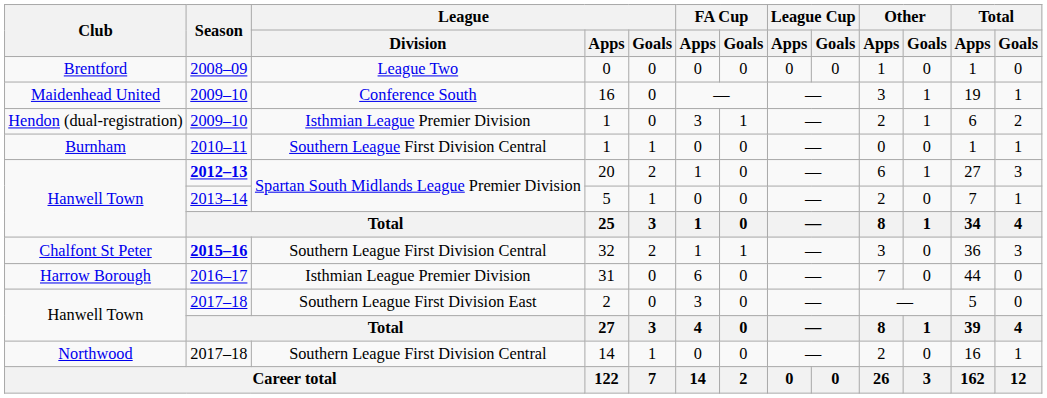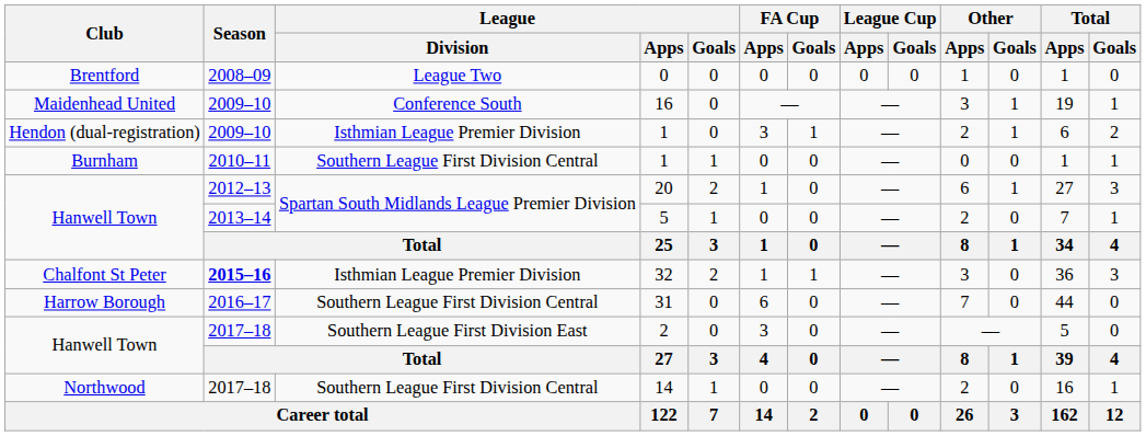 <table class="wikitable" style="text-align: center;">
 <tr>
 <th rowspan="2">Club</th>
 <th rowspan="2">Season</th>
 <th colspan="3">League</th>
 <th colspan="2">FA Cup</th>
 <th colspan="2">League Cup</th>
 <th colspan="2">Other</th>
 <th colspan="2">Total</th>
 </tr>
 <tr>
 <th>Division</th>
 <th>Apps</th>
 <th>Goals</th>
 <th>Apps</th>
 <th>Goals</th>
 <th>Apps</th>
 <th>Goals</th>
 <th>Apps</th>
 <th>Goals</th>
 <th>Apps</th>
 <th>Goals</th>
 </tr>
 <tr>
 <td><a href='#'>Brentford</a></td>
 <td><a href='#'>2008–09</a></td>
 <td><a href='#'>League Two</a></td>
 <td>0</td>
 <td>0</td>
 <td>0</td>
 <td>0</td>
 <td>0</td>
 <td>0</td>
 <td>1</td>
 <td>0</td>
 <td>1</td>
 <td>0</td>
 </tr>
 <tr>
 <td><a href='#'>Maidenhead United</a></td>
 <td><a href='#'>2009–10</a></td>
 <td><a href='#'>Conference South</a></td>
 <td>16</td>
 <td>0</td>
 <td colspan="2">—</td>
 <td colspan="2">—</td>
 <td>3</td>
 <td>1</td>
 <td>19</td>
 <td>1</td>
 </tr>
 <tr>
 <td><a href='#'>Hendon</a> (dual-registration)</td>
 <td><a href='#'>2009–10</a></td>
 <td><a href='#'>Isthmian League</a> Premier Division</td>
 <td>1</td>
 <td>0</td>
 <td>3</td>
 <td>1</td>
 <td colspan="2">—</td>
 <td>2</td>
 <td>1</td>
 <td>6</td>
 <td>2</td>
 </tr>
 <tr>
 <td><a href='#'>Burnham</a></td>
 <td><a href='#'>2010–11</a></td>
 <td><a href='#'>Southern League</a> First Division Central</td>
 <td>1</td>
 <td>1</td>
 <td>0</td>
 <td>0</td>
 <td colspan="2">—</td>
 <td>0</td>
 <td>0</td>
 <td>1</td>
 <td>1</td>
 </tr>
 <tr>
 <td rowspan="3"><a href='#'>Hanwell Town</a></td>
-<td><strong><a href='#'>2012–13</a></strong></td>
+<td><a href='#'>2012–13</a></td>
 <td rowspan="2"><a href='#'>Spartan South Midlands League</a> Premier Division</td>
 <td>20</td>
 <td>2</td>
 <td>1</td>
 <td>0</td>
 <td colspan="2">—</td>
 <td>6</td>
 <td>1</td>
 <td>27</td>
 <td>3</td>
 </tr>
 <tr>
 <td><a href='#'>2013–14</a></td>
 <td>5</td>
 <td>1</td>
 <td>0</td>
 <td>0</td>
 <td colspan="2">—</td>
 <td>2</td>
 <td>0</td>
 <td>7</td>
 <td>1</td>
 </tr>
 <tr>
 <th colspan="2">Total</th>
 <th>25</th>
 <th>3</th>
 <th>1</th>
 <th>0</th>
 <th colspan="2">—</th>
 <th>8</th>
 <th>1</th>
 <th>34</th>
 <th>4</th>
 </tr>
 <tr>
 <td><a href='#'>Chalfont St Peter</a></td>
 <td><strong><a href='#'>2015–16</a></strong></td>
-<td>Southern League First Division Central</td>
+<td>Isthmian League Premier Division</td>
 <td>32</td>
 <td>2</td>
 <td>1</td>
 <td>1</td>
 <td colspan="2">—</td>
 <td>3</td>
 <td>0</td>
 <td>36</td>
 <td>3</td>
 </tr>
 <tr>
 <td><a href='#'>Harrow Borough</a></td>
 <td><a href='#'>2016–17</a></td>
-<td>Isthmian League Premier Division</td>
+<td>Southern League First Division Central</td>
 <td>31</td>
 <td>0</td>
 <td>6</td>
 <td>0</td>
 <td colspan="2">—</td>
 <td>7</td>
 <td>0</td>
 <td>44</td>
 <td>0</td>
 </tr>
 <tr>
 <td rowspan="2">Hanwell Town</td>
 <td><a href='#'>2017–18</a></td>
 <td>Southern League First Division East</td>
 <td>2</td>
 <td>0</td>
 <td>3</td>
 <td>0</td>
 <td colspan="2">—</td>
 <td colspan="2">—</td>
 <td>5</td>
 <td>0</td>
 </tr>
 <tr>
 <th colspan="2">Total</th>
 <th>27</th>
 <th>3</th>
 <th>4</th>
 <th>0</th>
 <th colspan="2">—</th>
 <th>8</th>
 <th>1</th>
 <th>39</th>
 <th>4</th>
 </tr>
 <tr>
 <td><a href='#'>Northwood</a></td>
 <td>2017–18</td>
 <td>Southern League First Division Central</td>
 <td>14</td>
 <td>1</td>
 <td>0</td>
 <td>0</td>
 <td colspan="2">—</td>
 <td>2</td>
 <td>0</td>
 <td>16</td>
 <td>1</td>
 </tr>
 <tr>
 <th colspan="3">Career total</th>
 <th>122</th>
 <th>7</th>
 <th>14</th>
 <th>2</th>
 <th>0</th>
 <th>0</th>
 <th>26</th>
 <th>3</th>
 <th>162</th>
 <th>12</th>
 </tr>
 </table>
